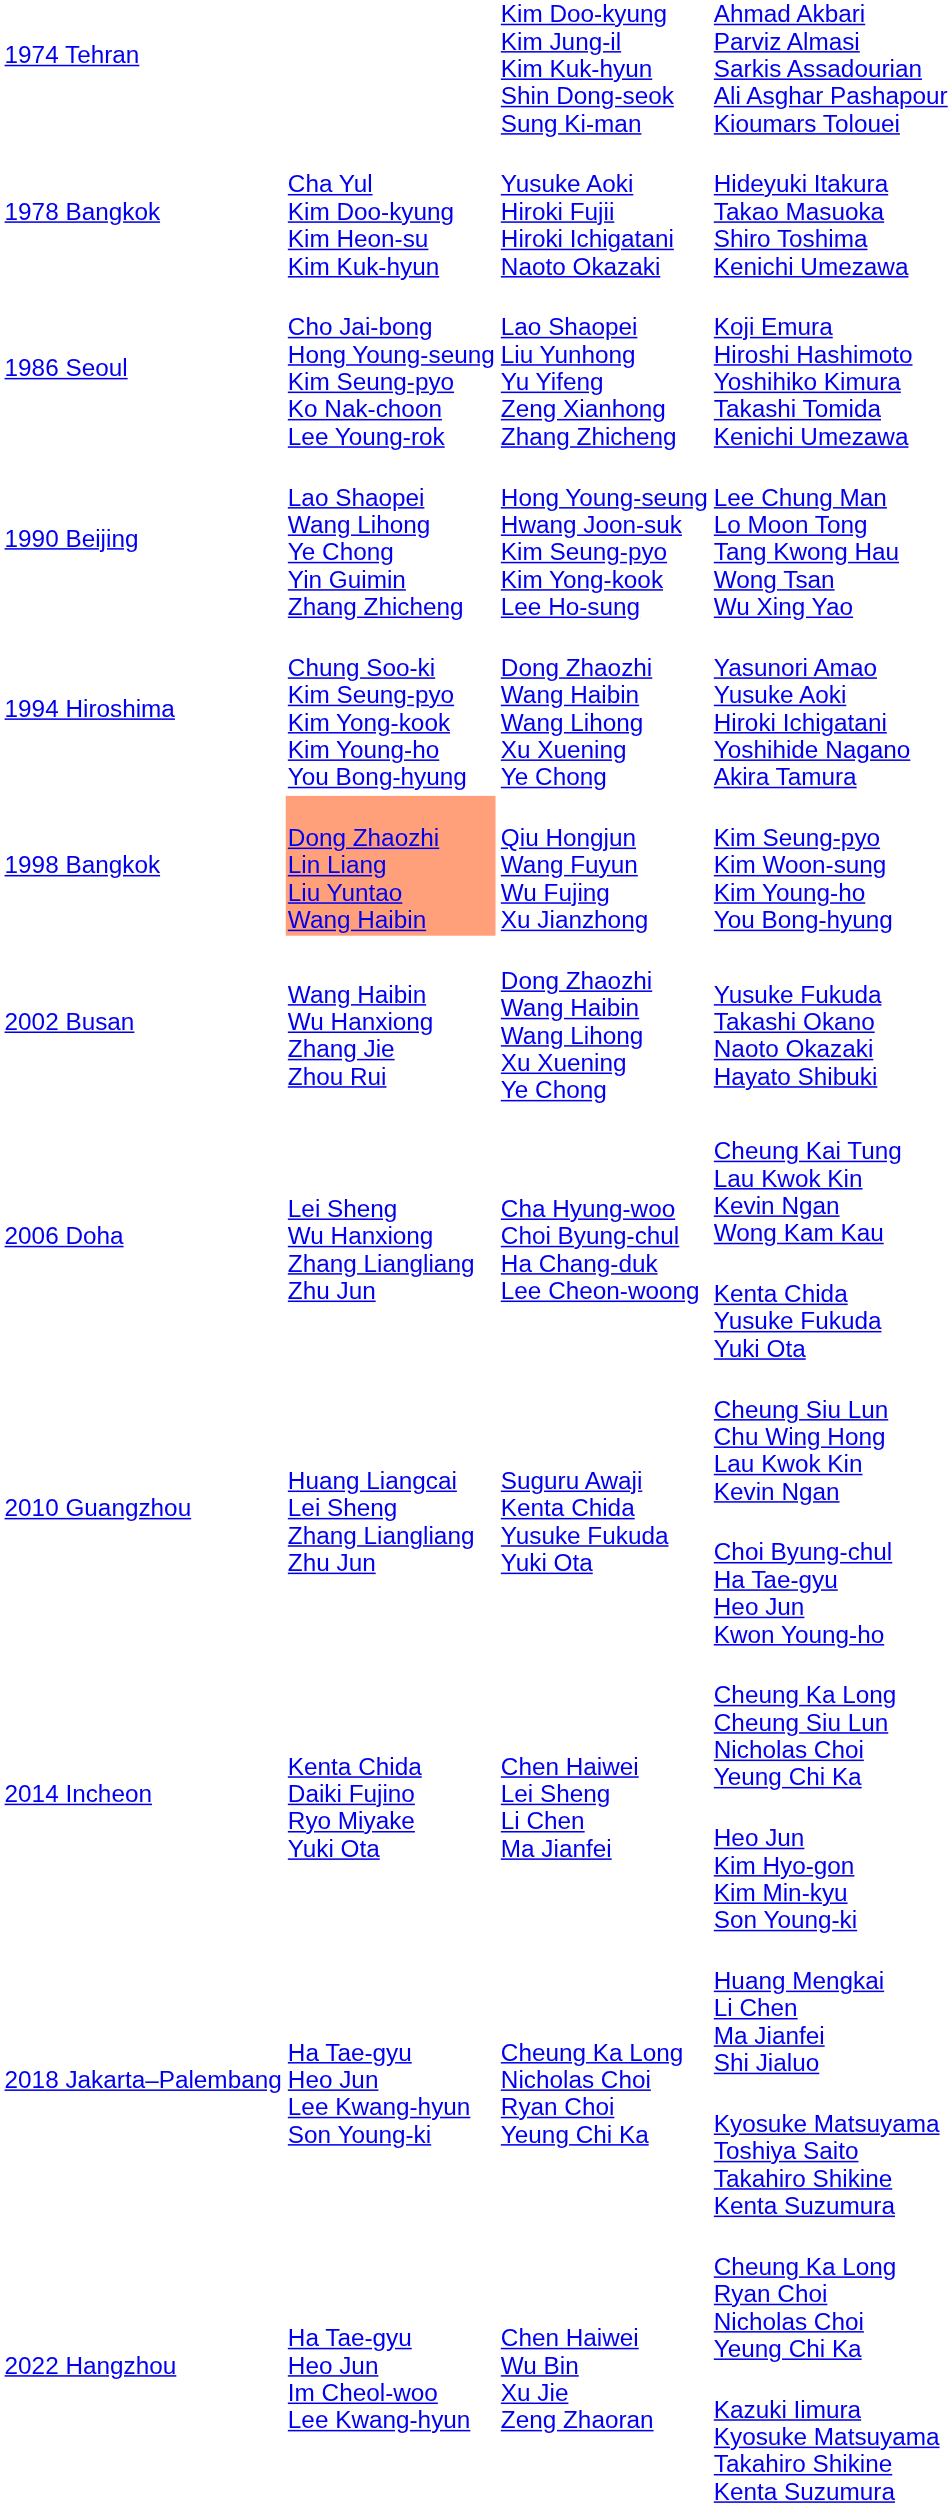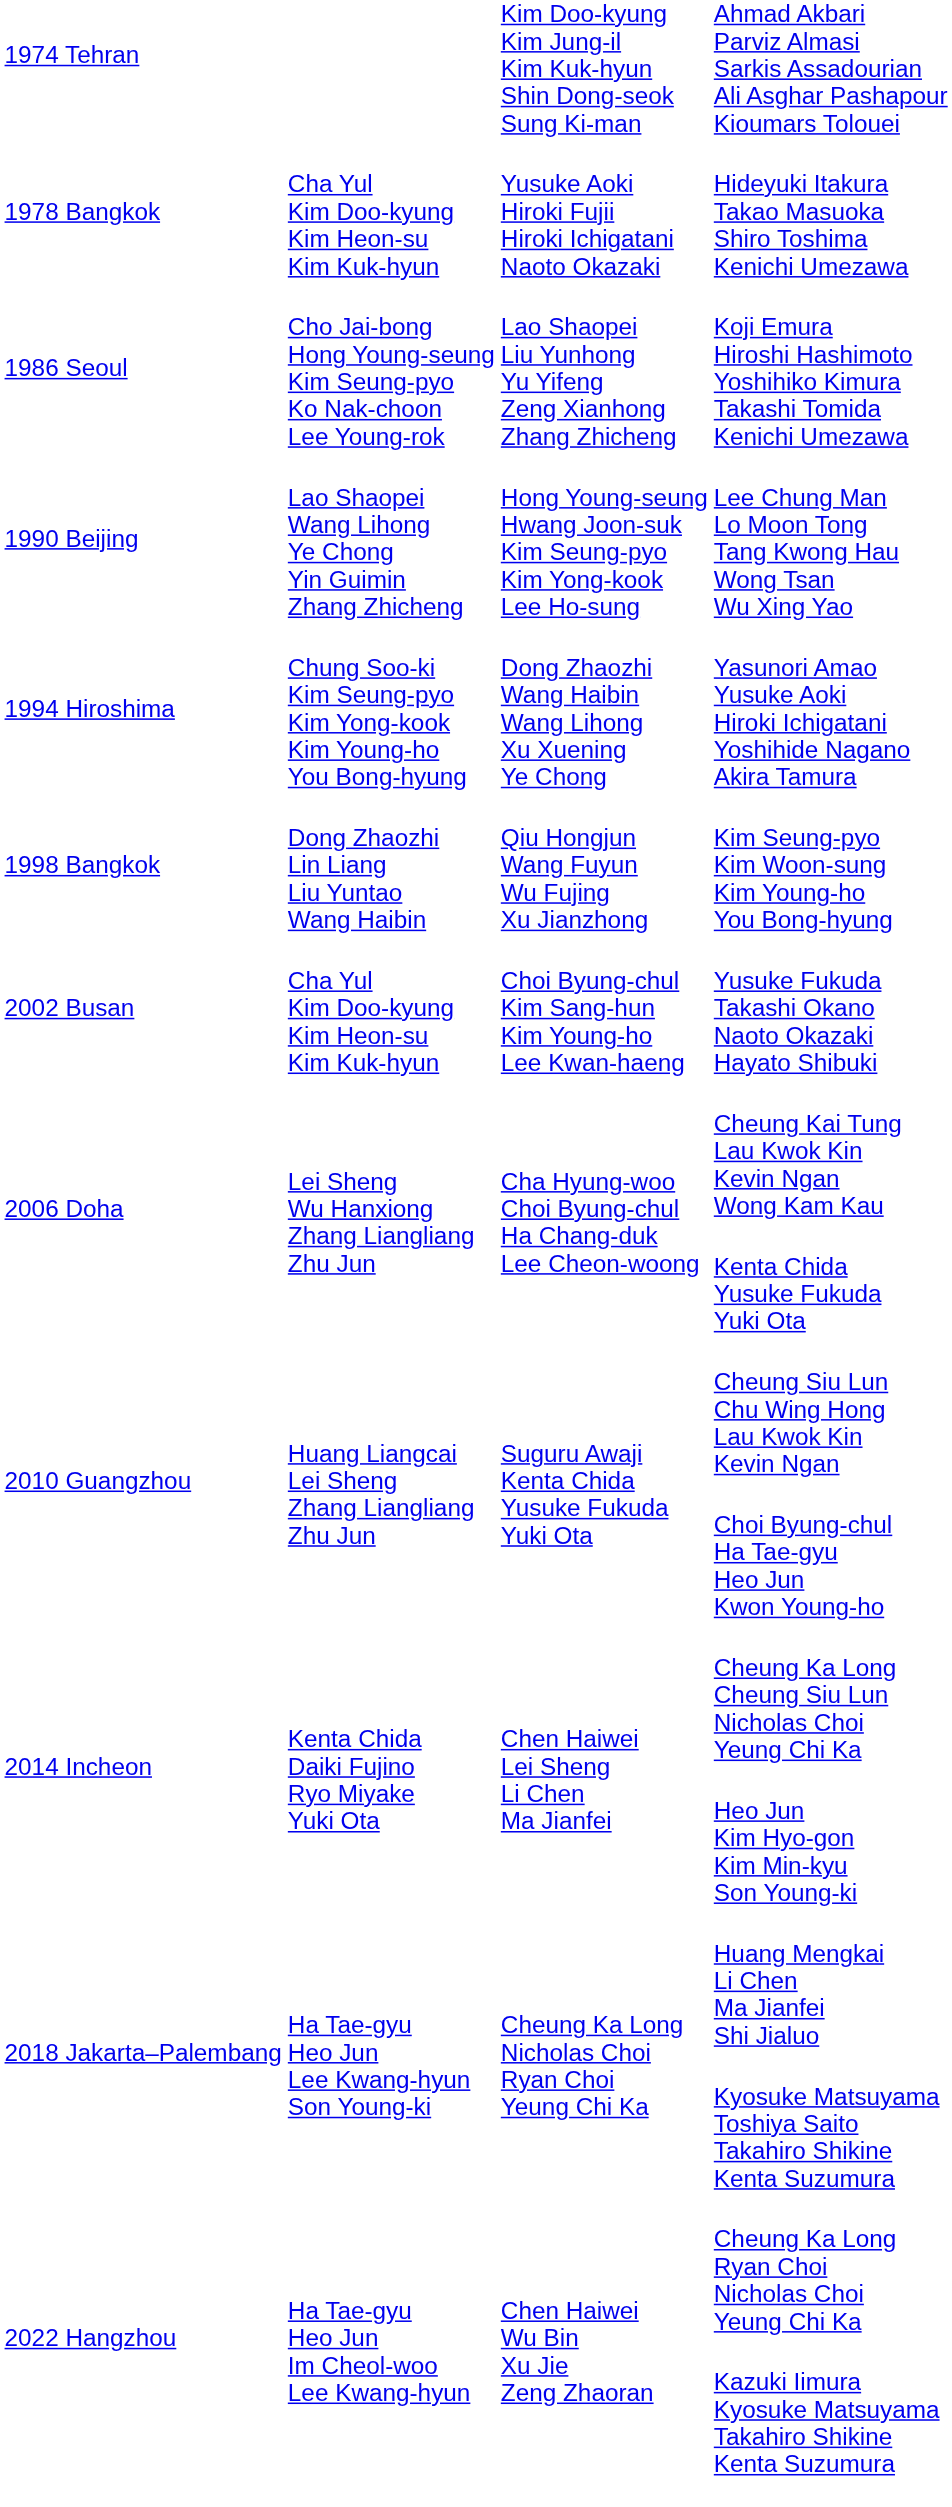 <table>
 <tr>
 <td><a href='#'>1974 Tehran</a></td>
 <td valign=top></td>
 <td><br><a href='#'>Kim Doo-kyung</a><br><a href='#'>Kim Jung-il</a><br><a href='#'>Kim Kuk-hyun</a><br><a href='#'>Shin Dong-seok</a><br><a href='#'>Sung Ki-man</a></td>
 <td><br><a href='#'>Ahmad Akbari</a><br><a href='#'>Parviz Almasi</a><br><a href='#'>Sarkis Assadourian</a><br><a href='#'>Ali Asghar Pashapour</a><br><a href='#'>Kioumars Tolouei</a></td>
 </tr>
 <tr>
 <td><a href='#'>1978 Bangkok</a></td>
 <td><br><a href='#'>Cha Yul</a><br><a href='#'>Kim Doo-kyung</a><br><a href='#'>Kim Heon-su</a><br><a href='#'>Kim Kuk-hyun</a></td>
 <td><br><a href='#'>Yusuke Aoki</a><br><a href='#'>Hiroki Fujii</a><br><a href='#'>Hiroki Ichigatani</a><br><a href='#'>Naoto Okazaki</a></td>
 <td><br><a href='#'>Hideyuki Itakura</a><br><a href='#'>Takao Masuoka</a><br><a href='#'>Shiro Toshima</a><br><a href='#'>Kenichi Umezawa</a></td>
 </tr>
 <tr>
 <td><a href='#'>1986 Seoul</a></td>
 <td><br><a href='#'>Cho Jai-bong</a><br><a href='#'>Hong Young-seung</a><br><a href='#'>Kim Seung-pyo</a><br><a href='#'>Ko Nak-choon</a><br><a href='#'>Lee Young-rok</a></td>
 <td><br><a href='#'>Lao Shaopei</a><br><a href='#'>Liu Yunhong</a><br><a href='#'>Yu Yifeng</a><br><a href='#'>Zeng Xianhong</a><br><a href='#'>Zhang Zhicheng</a></td>
 <td><br><a href='#'>Koji Emura</a><br><a href='#'>Hiroshi Hashimoto</a><br><a href='#'>Yoshihiko Kimura</a><br><a href='#'>Takashi Tomida</a><br><a href='#'>Kenichi Umezawa</a></td>
 </tr>
 <tr>
 <td><a href='#'>1990 Beijing</a></td>
 <td><br><a href='#'>Lao Shaopei</a><br><a href='#'>Wang Lihong</a><br><a href='#'>Ye Chong</a><br><a href='#'>Yin Guimin</a><br><a href='#'>Zhang Zhicheng</a></td>
 <td><br><a href='#'>Hong Young-seung</a><br><a href='#'>Hwang Joon-suk</a><br><a href='#'>Kim Seung-pyo</a><br><a href='#'>Kim Yong-kook</a><br><a href='#'>Lee Ho-sung</a></td>
 <td><br><a href='#'>Lee Chung Man</a><br><a href='#'>Lo Moon Tong</a><br><a href='#'>Tang Kwong Hau</a><br><a href='#'>Wong Tsan</a><br><a href='#'>Wu Xing Yao</a></td>
 </tr>
 <tr>
 <td><a href='#'>1994 Hiroshima</a></td>
 <td><br><a href='#'>Chung Soo-ki</a><br><a href='#'>Kim Seung-pyo</a><br><a href='#'>Kim Yong-kook</a><br><a href='#'>Kim Young-ho</a><br><a href='#'>You Bong-hyung</a></td>
 <td><br><a href='#'>Dong Zhaozhi</a><br><a href='#'>Wang Haibin</a><br><a href='#'>Wang Lihong</a><br><a href='#'>Xu Xuening</a><br><a href='#'>Ye Chong</a></td>
 <td><br><a href='#'>Yasunori Amao</a><br><a href='#'>Yusuke Aoki</a><br><a href='#'>Hiroki Ichigatani</a><br><a href='#'>Yoshihide Nagano</a><br><a href='#'>Akira Tamura</a></td>
 </tr>
 <tr>
 <td><a href='#'>1998 Bangkok</a></td>
-<td style="background: lightsalmon;"><br><a href='#'>Dong Zhaozhi</a><br><a href='#'>Lin Liang</a><br><a href='#'>Liu Yuntao</a><br><a href='#'>Wang Haibin</a></td>
+<td><br><a href='#'>Dong Zhaozhi</a><br><a href='#'>Lin Liang</a><br><a href='#'>Liu Yuntao</a><br><a href='#'>Wang Haibin</a></td>
 <td><br><a href='#'>Qiu Hongjun</a><br><a href='#'>Wang Fuyun</a><br><a href='#'>Wu Fujing</a><br><a href='#'>Xu Jianzhong</a></td>
 <td><br><a href='#'>Kim Seung-pyo</a><br><a href='#'>Kim Woon-sung</a><br><a href='#'>Kim Young-ho</a><br><a href='#'>You Bong-hyung</a></td>
 </tr>
 <tr>
 <td><a href='#'>2002 Busan</a></td>
-<td><br><a href='#'>Wang Haibin</a><br><a href='#'>Wu Hanxiong</a><br><a href='#'>Zhang Jie</a><br><a href='#'>Zhou Rui</a></td>
-<td><br><a href='#'>Dong Zhaozhi</a><br><a href='#'>Wang Haibin</a><br><a href='#'>Wang Lihong</a><br><a href='#'>Xu Xuening</a><br><a href='#'>Ye Chong</a></td>
+<td><br><a href='#'>Cha Yul</a><br><a href='#'>Kim Doo-kyung</a><br><a href='#'>Kim Heon-su</a><br><a href='#'>Kim Kuk-hyun</a></td>
+<td><br><a href='#'>Choi Byung-chul</a><br><a href='#'>Kim Sang-hun</a><br><a href='#'>Kim Young-ho</a><br><a href='#'>Lee Kwan-haeng</a></td>
 <td><br><a href='#'>Yusuke Fukuda</a><br><a href='#'>Takashi Okano</a><br><a href='#'>Naoto Okazaki</a><br><a href='#'>Hayato Shibuki</a></td>
 </tr>
 <tr>
 <td rowspan=2><a href='#'>2006 Doha</a></td>
 <td rowspan=2><br><a href='#'>Lei Sheng</a><br><a href='#'>Wu Hanxiong</a><br><a href='#'>Zhang Liangliang</a><br><a href='#'>Zhu Jun</a></td>
 <td rowspan=2><br><a href='#'>Cha Hyung-woo</a><br><a href='#'>Choi Byung-chul</a><br><a href='#'>Ha Chang-duk</a><br><a href='#'>Lee Cheon-woong</a></td>
 <td><br><a href='#'>Cheung Kai Tung</a><br><a href='#'>Lau Kwok Kin</a><br><a href='#'>Kevin Ngan</a><br><a href='#'>Wong Kam Kau</a></td>
 </tr>
 <tr>
 <td><br><a href='#'>Kenta Chida</a><br><a href='#'>Yusuke Fukuda</a><br><a href='#'>Yuki Ota</a></td>
 </tr>
 <tr>
 <td rowspan=2><a href='#'>2010 Guangzhou</a></td>
 <td rowspan=2><br><a href='#'>Huang Liangcai</a><br><a href='#'>Lei Sheng</a><br><a href='#'>Zhang Liangliang</a><br><a href='#'>Zhu Jun</a></td>
 <td rowspan=2><br><a href='#'>Suguru Awaji</a><br><a href='#'>Kenta Chida</a><br><a href='#'>Yusuke Fukuda</a><br><a href='#'>Yuki Ota</a></td>
 <td><br><a href='#'>Cheung Siu Lun</a><br><a href='#'>Chu Wing Hong</a><br><a href='#'>Lau Kwok Kin</a><br><a href='#'>Kevin Ngan</a></td>
 </tr>
 <tr>
 <td><br><a href='#'>Choi Byung-chul</a><br><a href='#'>Ha Tae-gyu</a><br><a href='#'>Heo Jun</a><br><a href='#'>Kwon Young-ho</a></td>
 </tr>
 <tr>
 <td rowspan=2><a href='#'>2014 Incheon</a></td>
 <td rowspan=2><br><a href='#'>Kenta Chida</a><br><a href='#'>Daiki Fujino</a><br><a href='#'>Ryo Miyake</a><br><a href='#'>Yuki Ota</a></td>
 <td rowspan=2><br><a href='#'>Chen Haiwei</a><br><a href='#'>Lei Sheng</a><br><a href='#'>Li Chen</a><br><a href='#'>Ma Jianfei</a></td>
 <td><br><a href='#'>Cheung Ka Long</a><br><a href='#'>Cheung Siu Lun</a><br><a href='#'>Nicholas Choi</a><br><a href='#'>Yeung Chi Ka</a></td>
 </tr>
 <tr>
 <td><br><a href='#'>Heo Jun</a><br><a href='#'>Kim Hyo-gon</a><br><a href='#'>Kim Min-kyu</a><br><a href='#'>Son Young-ki</a></td>
 </tr>
 <tr>
 <td rowspan=2><a href='#'>2018 Jakarta–Palembang</a></td>
 <td rowspan=2><br><a href='#'>Ha Tae-gyu</a><br><a href='#'>Heo Jun</a><br><a href='#'>Lee Kwang-hyun</a><br><a href='#'>Son Young-ki</a></td>
 <td rowspan=2><br><a href='#'>Cheung Ka Long</a><br><a href='#'>Nicholas Choi</a><br><a href='#'>Ryan Choi</a><br><a href='#'>Yeung Chi Ka</a></td>
 <td><br><a href='#'>Huang Mengkai</a><br><a href='#'>Li Chen</a><br><a href='#'>Ma Jianfei</a><br><a href='#'>Shi Jialuo</a></td>
 </tr>
 <tr>
 <td><br><a href='#'>Kyosuke Matsuyama</a><br><a href='#'>Toshiya Saito</a><br><a href='#'>Takahiro Shikine</a><br><a href='#'>Kenta Suzumura</a></td>
 </tr>
 <tr>
 <td rowspan=2><a href='#'>2022 Hangzhou</a></td>
 <td rowspan=2><br><a href='#'>Ha Tae-gyu</a><br><a href='#'>Heo Jun</a><br><a href='#'>Im Cheol-woo</a><br><a href='#'>Lee Kwang-hyun</a></td>
 <td rowspan=2><br><a href='#'>Chen Haiwei</a><br><a href='#'>Wu Bin</a><br><a href='#'>Xu Jie</a><br><a href='#'>Zeng Zhaoran</a></td>
 <td><br><a href='#'>Cheung Ka Long</a><br><a href='#'>Ryan Choi</a><br><a href='#'>Nicholas Choi</a><br><a href='#'>Yeung Chi Ka</a></td>
 </tr>
 <tr>
 <td><br><a href='#'>Kazuki Iimura</a><br><a href='#'>Kyosuke Matsuyama</a><br><a href='#'>Takahiro Shikine</a><br><a href='#'>Kenta Suzumura</a></td>
 </tr>
 </table>
